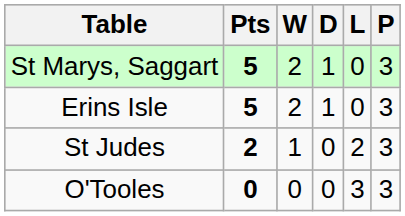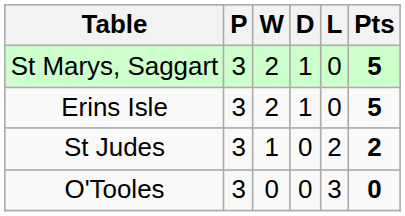 <table class="wikitable">
 <tr>
 <th>Table</th>
-<th>Pts</th>
+<th>P</th>
 <th>W</th>
 <th>D</th>
 <th>L</th>
-<th>P</th>
+<th>Pts</th>
 </tr>
 <tr style="text-align:center; background:#cfc;">
 <td>St Marys, Saggart</td>
-<td><strong>5</strong></td>
+<td>3</td>
 <td>2</td>
 <td>1</td>
 <td>0</td>
-<td>3</td>
+<td><strong>5</strong></td>
 </tr>
 <tr style="text-align:center;">
 <td>Erins Isle</td>
-<td><strong>5</strong></td>
+<td>3</td>
 <td>2</td>
 <td>1</td>
 <td>0</td>
-<td>3</td>
+<td><strong>5</strong></td>
 </tr>
 <tr style="text-align:center;">
 <td>St Judes</td>
-<td><strong>2</strong></td>
+<td>3</td>
 <td>1</td>
 <td>0</td>
 <td>2</td>
-<td>3</td>
+<td><strong>2</strong></td>
 </tr>
 <tr style="text-align:center;">
 <td>O'Tooles</td>
-<td><strong>0</strong></td>
+<td>3</td>
 <td>0</td>
 <td>0</td>
 <td>3</td>
-<td>3</td>
+<td><strong>0</strong></td>
 </tr>
 </table>
